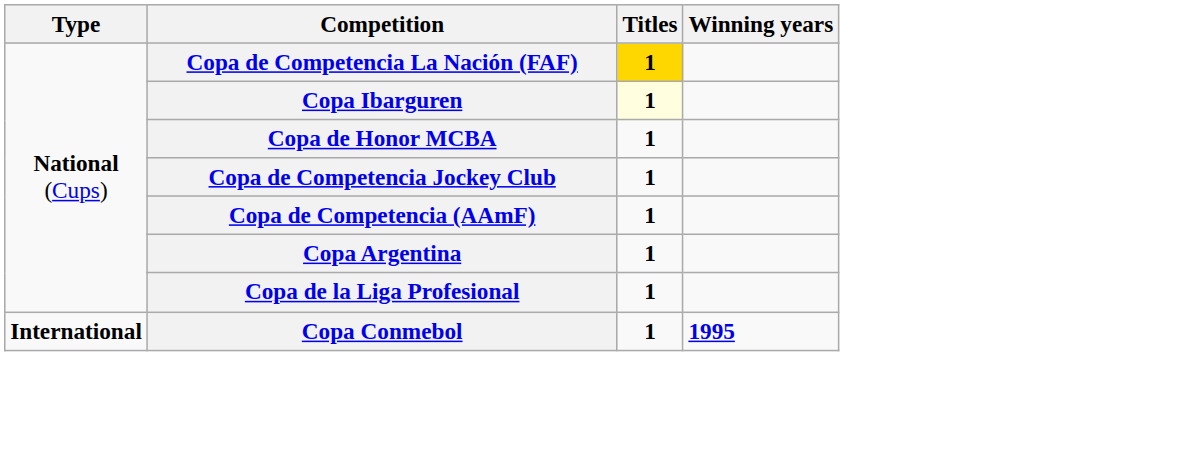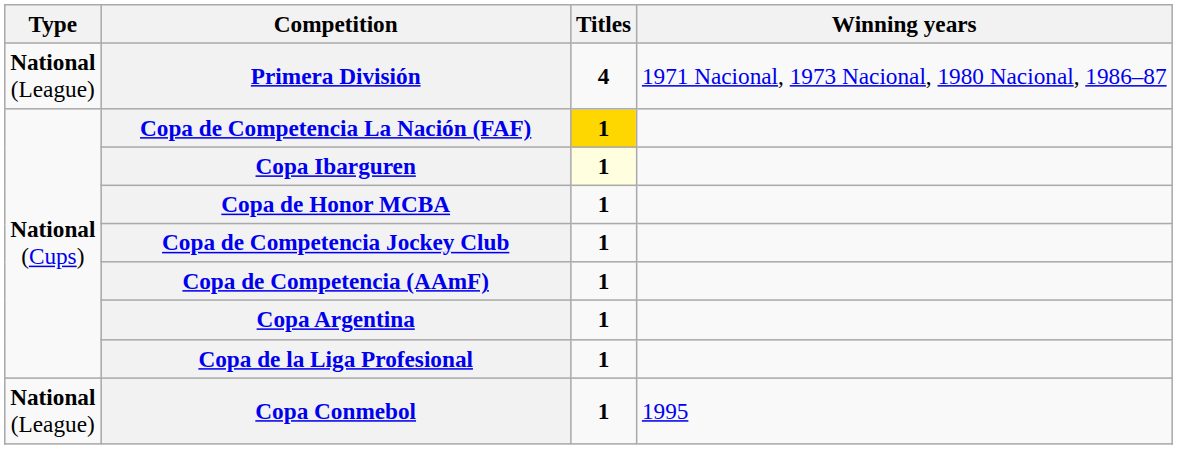 <table class="wikitable plainrowheaders" style="font-size:95%; text-align:center;">
 <tr>
 <th>Type</th>
 <th width=300px>Competition</th>
 <th>Titles</th>
 <th>Winning years</th>
+</tr>
+<tr>
+<td rowspan="1"><strong>National</strong><br>(League)</td>
+<th scope=col><a href='#'>Primera División</a></th>
+<td><strong>4</strong></td>
+<td align="left"><a href='#'>1971 Nacional</a>, <a href='#'>1973 Nacional</a>, <a href='#'>1980 Nacional</a>, <a href='#'>1986–87</a></td>
 </tr>
 <tr>
 <td rowspan="7"><strong>National</strong><br>(<a href='#'>Cups</a>)</td>
 <th scope="col"><a href='#'>Copa de Competencia La Nación (FAF)</a></th>
 <td bgcolor="gold"><strong>1</strong></td>
 <td></td>
 </tr>
 <tr>
 <th scope="col"><a href='#'>Copa Ibarguren</a></th>
 <td style="background: lightyellow;"><strong>1</strong></td>
 <td></td>
 </tr>
 <tr>
 <th scope="col"><a href='#'>Copa de Honor MCBA</a></th>
 <td><strong>1</strong></td>
 <td></td>
 </tr>
 <tr>
 <th scope="col"><a href='#'>Copa de Competencia Jockey Club</a></th>
 <td><strong>1</strong></td>
 <td></td>
 </tr>
 <tr>
 <th scope="col"><a href='#'>Copa de Competencia (AAmF)</a></th>
 <td><strong>1</strong></td>
 <td></td>
 </tr>
 <tr>
 <th scope="col"><a href='#'>Copa Argentina</a></th>
 <td><strong>1</strong></td>
 <td></td>
 </tr>
 <tr>
 <th scope="col"><a href='#'>Copa de la Liga Profesional</a></th>
 <td><strong>1</strong></td>
 <td></td>
 </tr>
 <tr>
-<td><strong>International</strong></td>
+<td rowspan="1"><strong>National</strong><br>(League)</td>
 <th scope="col"><a href='#'>Copa Conmebol</a></th>
 <td><strong>1</strong></td>
-<td align="left"><strong><a href='#'>1995</a></strong></td>
+<td align="left"><a href='#'>1995</a></td>
 </tr>
 </table>
